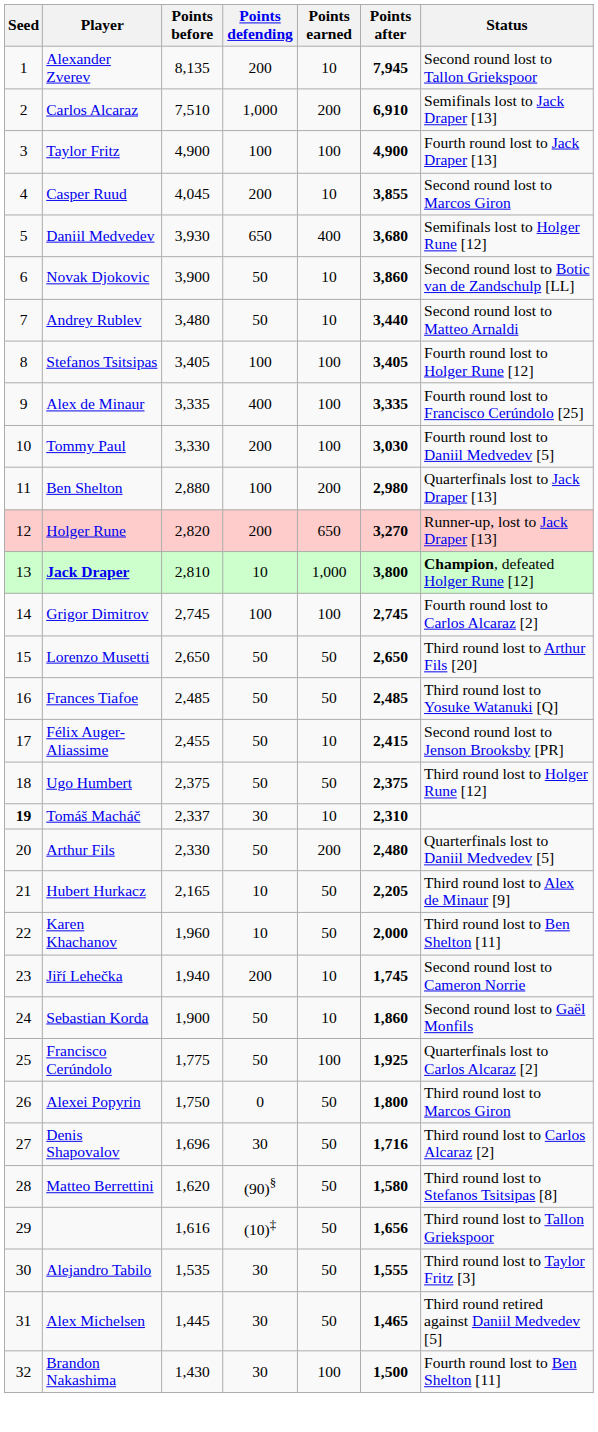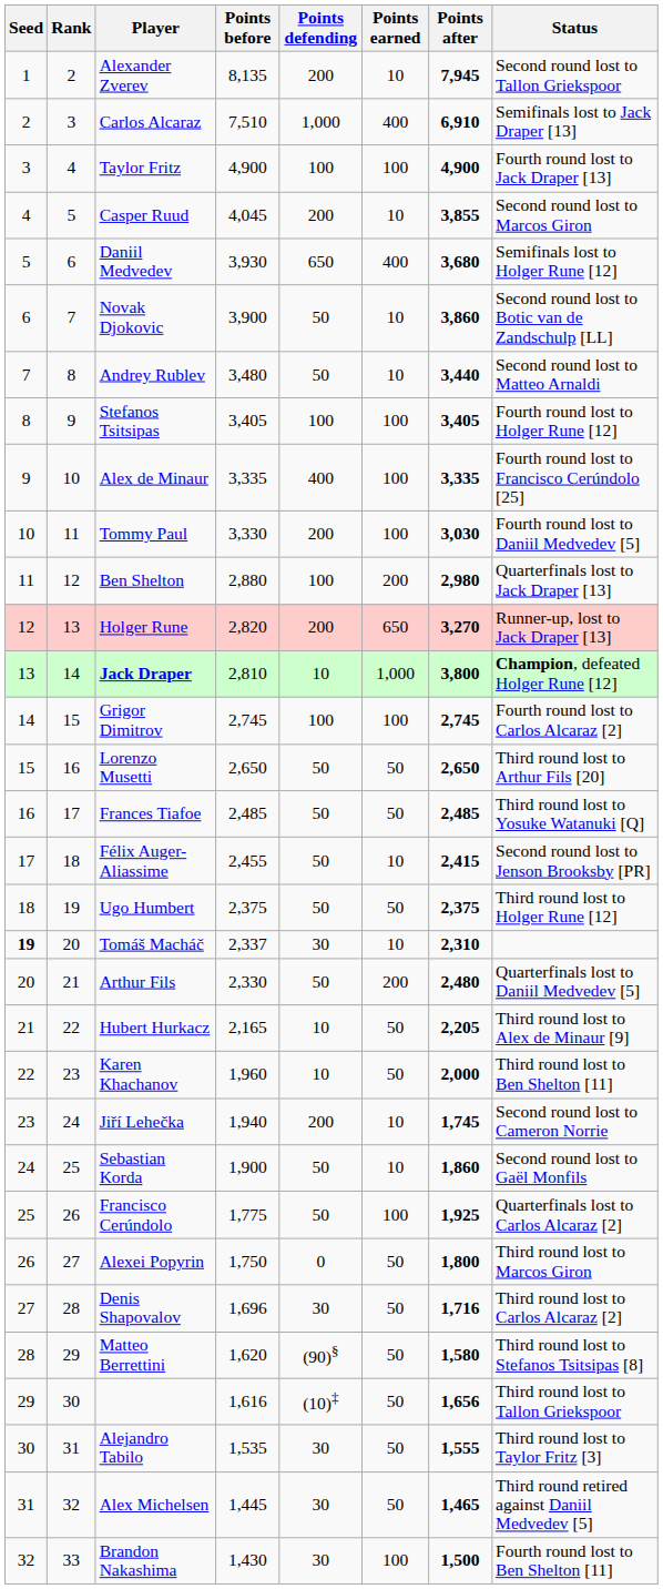 <table class="wikitable sortable">
 <tr>
 <th style="width:30px;">Seed</th>
+<th style="width:30px;">Rank</th>
 <th style="width:185px;">Player</th>
 <th style="width:75px;">Points before</th>
 <th style="width:75px;"><a href='#'>Points defending</a></th>
 <th style="width:75px;">Points earned</th>
 <th style="width:75px;">Points after</th>
 <th style="width:320px;">Status</th>
 </tr>
 <tr>
 <td style="text-align:center;">1</td>
+<td style="text-align:center;">2</td>
 <td> <a href='#'>Alexander Zverev</a></td>
 <td style="text-align:center;">8,135</td>
 <td style="text-align:center;">200</td>
 <td style="text-align:center;">10</td>
 <td style="text-align:center;"><strong>7,945</strong></td>
 <td>Second round lost to  <a href='#'>Tallon Griekspoor</a></td>
 </tr>
 <tr>
 <td style="text-align:center;">2</td>
+<td style="text-align:center;">3</td>
 <td> <a href='#'>Carlos Alcaraz</a></td>
 <td style="text-align:center;">7,510</td>
 <td style="text-align:center;">1,000</td>
-<td style="text-align:center;">200</td>
+<td style="text-align:center;">400</td>
 <td style="text-align:center;"><strong>6,910</strong></td>
 <td>Semifinals lost to  <a href='#'>Jack Draper</a> [13]</td>
 </tr>
 <tr>
 <td style="text-align:center;">3</td>
+<td style="text-align:center;">4</td>
 <td> <a href='#'>Taylor Fritz</a></td>
 <td style="text-align:center;">4,900</td>
 <td style="text-align:center;">100</td>
 <td style="text-align:center;">100</td>
 <td style="text-align:center;"><strong>4,900</strong></td>
 <td>Fourth round lost to  <a href='#'>Jack Draper</a> [13]</td>
 </tr>
 <tr>
 <td style="text-align:center;">4</td>
+<td style="text-align:center;">5</td>
 <td> <a href='#'>Casper Ruud</a></td>
 <td style="text-align:center;">4,045</td>
 <td style="text-align:center;">200</td>
 <td style="text-align:center;">10</td>
 <td style="text-align:center;"><strong>3,855</strong></td>
 <td>Second round lost to  <a href='#'>Marcos Giron</a></td>
 </tr>
 <tr>
 <td style="text-align:center;">5</td>
+<td style="text-align:center;">6</td>
 <td> <a href='#'>Daniil Medvedev</a></td>
 <td style="text-align:center;">3,930</td>
 <td style="text-align:center;">650</td>
 <td style="text-align:center;">400</td>
 <td style="text-align:center;"><strong>3,680</strong></td>
 <td>Semifinals lost to  <a href='#'>Holger Rune</a> [12]</td>
 </tr>
 <tr>
 <td style="text-align:center;">6</td>
+<td style="text-align:center;">7</td>
 <td> <a href='#'>Novak Djokovic</a></td>
 <td style="text-align:center;">3,900</td>
 <td style="text-align:center;">50</td>
 <td style="text-align:center;">10</td>
 <td style="text-align:center;"><strong>3,860</strong></td>
 <td>Second round lost to  <a href='#'>Botic van de Zandschulp</a> [LL]</td>
 </tr>
 <tr>
 <td style="text-align:center;">7</td>
+<td style="text-align:center;">8</td>
 <td> <a href='#'>Andrey Rublev</a></td>
 <td style="text-align:center;">3,480</td>
 <td style="text-align:center;">50</td>
 <td style="text-align:center;">10</td>
 <td style="text-align:center;"><strong>3,440</strong></td>
 <td>Second round lost to  <a href='#'>Matteo Arnaldi</a></td>
 </tr>
 <tr>
 <td style="text-align:center;">8</td>
+<td style="text-align:center;">9</td>
 <td> <a href='#'>Stefanos Tsitsipas</a></td>
 <td style="text-align:center;">3,405</td>
 <td style="text-align:center;">100</td>
 <td style="text-align:center;">100</td>
 <td style="text-align:center;"><strong>3,405</strong></td>
 <td>Fourth round lost to  <a href='#'>Holger Rune</a> [12]</td>
 </tr>
 <tr>
 <td style="text-align:center;">9</td>
+<td style="text-align:center;">10</td>
 <td> <a href='#'>Alex de Minaur</a></td>
 <td style="text-align:center;">3,335</td>
 <td style="text-align:center;">400</td>
 <td style="text-align:center;">100</td>
 <td style="text-align:center;"><strong>3,335</strong></td>
 <td>Fourth round lost to  <a href='#'>Francisco Cerúndolo</a> [25]</td>
 </tr>
 <tr>
 <td style="text-align:center;">10</td>
+<td style="text-align:center;">11</td>
 <td> <a href='#'>Tommy Paul</a></td>
 <td style="text-align:center;">3,330</td>
 <td style="text-align:center;">200</td>
 <td style="text-align:center;">100</td>
 <td style="text-align:center;"><strong>3,030</strong></td>
 <td>Fourth round lost to  <a href='#'>Daniil Medvedev</a> [5]</td>
 </tr>
 <tr>
 <td style="text-align:center;">11</td>
+<td style="text-align:center;">12</td>
 <td> <a href='#'>Ben Shelton</a></td>
 <td style="text-align:center;">2,880</td>
 <td style="text-align:center;">100</td>
 <td style="text-align:center;">200</td>
 <td style="text-align:center;"><strong>2,980</strong></td>
 <td>Quarterfinals lost to  <a href='#'>Jack Draper</a> [13]</td>
 </tr>
 <tr bgcolor=#fcc>
 <td style="text-align:center;">12</td>
+<td style="text-align:center;">13</td>
 <td> <a href='#'>Holger Rune</a></td>
 <td style="text-align:center;">2,820</td>
 <td style="text-align:center;">200</td>
 <td style="text-align:center;">650</td>
 <td style="text-align:center;"><strong>3,270</strong></td>
 <td>Runner-up, lost to  <a href='#'>Jack Draper</a> [13]</td>
 </tr>
 <tr bgcolor=#cfc>
 <td style="text-align:center;">13</td>
+<td style="text-align:center;">14</td>
 <td> <strong><a href='#'>Jack Draper</a></strong></td>
 <td style="text-align:center;">2,810</td>
 <td style="text-align:center;">10</td>
 <td style="text-align:center;">1,000</td>
 <td style="text-align:center;"><strong>3,800</strong></td>
 <td><strong>Champion</strong>, defeated  <a href='#'>Holger Rune</a> [12]</td>
 </tr>
 <tr>
 <td style="text-align:center;">14</td>
+<td style="text-align:center;">15</td>
 <td> <a href='#'>Grigor Dimitrov</a></td>
 <td style="text-align:center;">2,745</td>
 <td style="text-align:center;">100</td>
 <td style="text-align:center;">100</td>
 <td style="text-align:center;"><strong>2,745</strong></td>
 <td>Fourth round lost to  <a href='#'>Carlos Alcaraz</a> [2]</td>
 </tr>
 <tr>
 <td style="text-align:center;">15</td>
+<td style="text-align:center;">16</td>
 <td> <a href='#'>Lorenzo Musetti</a></td>
 <td style="text-align:center;">2,650</td>
 <td style="text-align:center;">50</td>
 <td style="text-align:center;">50</td>
 <td style="text-align:center;"><strong>2,650</strong></td>
 <td>Third round lost to  <a href='#'>Arthur Fils</a> [20]</td>
 </tr>
 <tr>
 <td style="text-align:center;">16</td>
+<td style="text-align:center;">17</td>
 <td> <a href='#'>Frances Tiafoe</a></td>
 <td style="text-align:center;">2,485</td>
 <td style="text-align:center;">50</td>
 <td style="text-align:center;">50</td>
 <td style="text-align:center;"><strong>2,485</strong></td>
 <td>Third round lost to  <a href='#'>Yosuke Watanuki</a> [Q]</td>
 </tr>
 <tr>
 <td style="text-align:center;">17</td>
+<td style="text-align:center;">18</td>
 <td> <a href='#'>Félix Auger-Aliassime</a></td>
 <td style="text-align:center;">2,455</td>
 <td style="text-align:center;">50</td>
 <td style="text-align:center;">10</td>
 <td style="text-align:center;"><strong>2,415</strong></td>
 <td>Second round lost to  <a href='#'>Jenson Brooksby</a> [PR]</td>
 </tr>
 <tr>
 <td style="text-align:center;">18</td>
+<td style="text-align:center;">19</td>
 <td> <a href='#'>Ugo Humbert</a></td>
 <td style="text-align:center;">2,375</td>
 <td style="text-align:center;">50</td>
 <td style="text-align:center;">50</td>
 <td style="text-align:center;"><strong>2,375</strong></td>
 <td>Third round lost to  <a href='#'>Holger Rune</a> [12]</td>
 </tr>
 <tr>
 <td style="text-align:center;"><strong>19</strong></td>
+<td style="text-align:center;">20</td>
 <td> <a href='#'>Tomáš Macháč</a></td>
 <td style="text-align:center;">2,337</td>
 <td style="text-align:center;">30</td>
 <td style="text-align:center;">10</td>
 <td style="text-align:center;"><strong>2,310</strong></td>
 <td></td>
 </tr>
 <tr>
 <td style="text-align:center;">20</td>
+<td style="text-align:center;">21</td>
 <td> <a href='#'>Arthur Fils</a></td>
 <td style="text-align:center;">2,330</td>
 <td style="text-align:center;">50</td>
 <td style="text-align:center;">200</td>
 <td style="text-align:center;"><strong>2,480</strong></td>
 <td>Quarterfinals lost to  <a href='#'>Daniil Medvedev</a> [5]</td>
 </tr>
 <tr>
 <td style="text-align:center;">21</td>
+<td style="text-align:center;">22</td>
 <td> <a href='#'>Hubert Hurkacz</a></td>
 <td style="text-align:center;">2,165</td>
 <td style="text-align:center;">10</td>
 <td style="text-align:center;">50</td>
 <td style="text-align:center;"><strong>2,205</strong></td>
 <td>Third round lost to  <a href='#'>Alex de Minaur</a> [9]</td>
 </tr>
 <tr>
 <td style="text-align:center;">22</td>
+<td style="text-align:center;">23</td>
 <td> <a href='#'>Karen Khachanov</a></td>
 <td style="text-align:center;">1,960</td>
 <td style="text-align:center;">10</td>
 <td style="text-align:center;">50</td>
 <td style="text-align:center;"><strong>2,000</strong></td>
 <td>Third round lost to  <a href='#'>Ben Shelton</a> [11]</td>
 </tr>
 <tr>
 <td style="text-align:center;">23</td>
+<td style="text-align:center;">24</td>
 <td> <a href='#'>Jiří Lehečka</a></td>
 <td style="text-align:center;">1,940</td>
 <td style="text-align:center;">200</td>
 <td style="text-align:center;">10</td>
 <td style="text-align:center;"><strong>1,745</strong></td>
 <td>Second round lost to  <a href='#'>Cameron Norrie</a></td>
 </tr>
 <tr>
 <td style="text-align:center;">24</td>
+<td style="text-align:center;">25</td>
 <td> <a href='#'>Sebastian Korda</a></td>
 <td style="text-align:center;">1,900</td>
 <td style="text-align:center;">50</td>
 <td style="text-align:center;">10</td>
 <td style="text-align:center;"><strong>1,860</strong></td>
 <td>Second round lost to  <a href='#'>Gaël Monfils</a></td>
 </tr>
 <tr>
 <td style="text-align:center;">25</td>
+<td style="text-align:center;">26</td>
 <td> <a href='#'>Francisco Cerúndolo</a></td>
 <td style="text-align:center;">1,775</td>
 <td style="text-align:center;">50</td>
 <td style="text-align:center;">100</td>
 <td style="text-align:center;"><strong>1,925</strong></td>
 <td>Quarterfinals lost to  <a href='#'>Carlos Alcaraz</a> [2]</td>
 </tr>
 <tr>
 <td style="text-align:center;">26</td>
+<td style="text-align:center;">27</td>
 <td> <a href='#'>Alexei Popyrin</a></td>
 <td style="text-align:center;">1,750</td>
 <td style="text-align:center;">0</td>
 <td style="text-align:center;">50</td>
 <td style="text-align:center;"><strong>1,800</strong></td>
 <td>Third round lost to  <a href='#'>Marcos Giron</a></td>
 </tr>
 <tr>
 <td style="text-align:center;">27</td>
+<td style="text-align:center;">28</td>
 <td> <a href='#'>Denis Shapovalov</a></td>
 <td style="text-align:center;">1,696</td>
 <td style="text-align:center;">30</td>
 <td style="text-align:center;">50</td>
 <td style="text-align:center;"><strong>1,716</strong></td>
 <td>Third round lost to  <a href='#'>Carlos Alcaraz</a> [2]</td>
 </tr>
 <tr>
 <td style="text-align:center;">28</td>
+<td style="text-align:center;">29</td>
 <td> <a href='#'>Matteo Berrettini</a></td>
 <td style="text-align:center;">1,620</td>
 <td style="text-align:center;">(90)<sup>§</sup></td>
 <td style="text-align:center;">50</td>
 <td style="text-align:center;"><strong>1,580</strong></td>
 <td>Third round lost to  <a href='#'>Stefanos Tsitsipas</a> [8]</td>
 </tr>
 <tr>
 <td style="text-align:center;">29</td>
+<td style="text-align:center;">30</td>
 <td></td>
 <td style="text-align:center;">1,616</td>
 <td style="text-align:center;">(10)<sup>‡</sup></td>
 <td style="text-align:center;">50</td>
 <td style="text-align:center;"><strong>1,656</strong></td>
 <td>Third round lost to  <a href='#'>Tallon Griekspoor</a></td>
 </tr>
 <tr>
 <td style="text-align:center;">30</td>
+<td style="text-align:center;">31</td>
 <td> <a href='#'>Alejandro Tabilo</a></td>
 <td style="text-align:center;">1,535</td>
 <td style="text-align:center;">30</td>
 <td style="text-align:center;">50</td>
 <td style="text-align:center;"><strong>1,555</strong></td>
 <td>Third round lost to  <a href='#'>Taylor Fritz</a> [3]</td>
 </tr>
 <tr>
 <td style="text-align:center;">31</td>
+<td style="text-align:center;">32</td>
 <td> <a href='#'>Alex Michelsen</a></td>
 <td style="text-align:center;">1,445</td>
 <td style="text-align:center;">30</td>
 <td style="text-align:center;">50</td>
 <td style="text-align:center;"><strong>1,465</strong></td>
 <td>Third round retired against  <a href='#'>Daniil Medvedev</a> [5]</td>
 </tr>
 <tr>
 <td style="text-align:center;">32</td>
+<td style="text-align:center;">33</td>
 <td> <a href='#'>Brandon Nakashima</a></td>
 <td style="text-align:center;">1,430</td>
 <td style="text-align:center;">30</td>
 <td style="text-align:center;">100</td>
 <td style="text-align:center;"><strong>1,500</strong></td>
 <td>Fourth round lost to  <a href='#'>Ben Shelton</a> [11]</td>
 </tr>
 </table>
